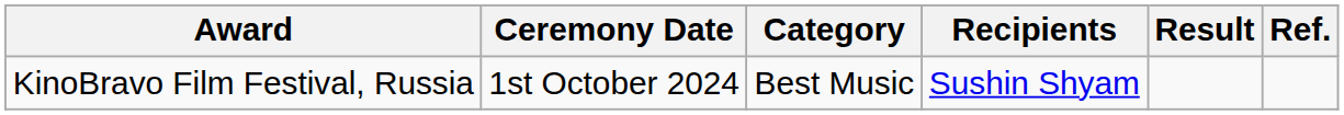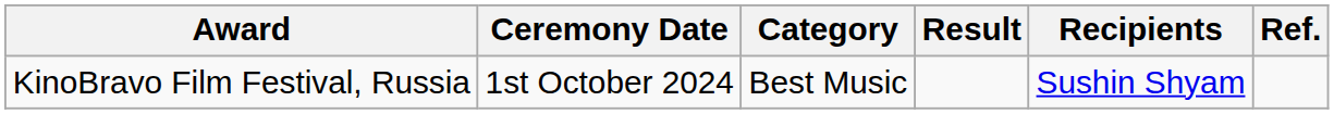 <table class="wikitable">
 <tr>
 <th>Award</th>
 <th>Ceremony Date</th>
 <th><strong>Category</strong></th>
+<th><strong>Result</strong></th>
 <th><strong>Recipients</strong></th>
-<th><strong>Result</strong></th>
 <th>Ref.</th>
 </tr>
 <tr>
 <td>KinoBravo Film Festival, Russia</td>
 <td>1st October 2024</td>
 <td>Best Music</td>
+<td></td>
 <td><a href='#'>Sushin Shyam</a></td>
-<td></td>
 <td></td>
 </tr>
 </table>
